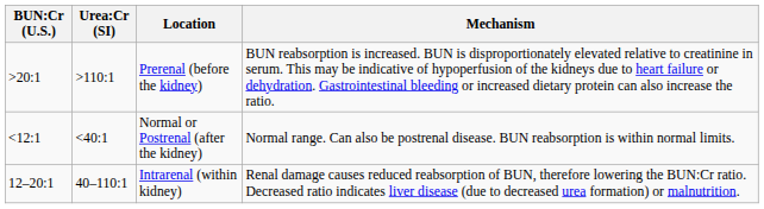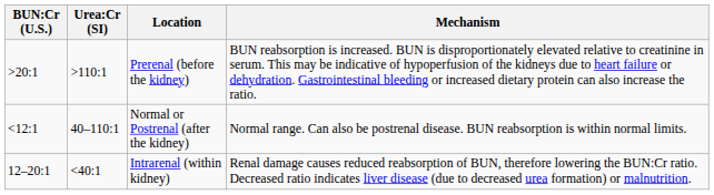 <table class="wikitable">
 <tr>
 <th>BUN:Cr (U.S.)</th>
 <th>Urea:Cr (SI)</th>
 <th>Location</th>
 <th>Mechanism</th>
 </tr>
 <tr>
 <td>>20:1</td>
 <td>>110:1</td>
 <td><a href='#'>Prerenal</a> (before the <a href='#'>kidney</a>)</td>
 <td>BUN reabsorption is increased. BUN is disproportionately elevated relative to creatinine in serum. This may be indicative of hypoperfusion of the kidneys due to <a href='#'>heart failure</a> or <a href='#'>dehydration</a>. <a href='#'>Gastrointestinal bleeding</a> or increased dietary protein can also increase the ratio.</td>
 </tr>
 <tr>
 <td><12:1</td>
-<td><40:1</td>
+<td>40–110:1</td>
 <td>Normal or <a href='#'>Postrenal</a> (after the kidney)</td>
 <td>Normal range. Can also be postrenal disease. BUN reabsorption is within normal limits.</td>
 </tr>
 <tr>
 <td>12–20:1</td>
-<td>40–110:1</td>
+<td><40:1</td>
 <td><a href='#'>Intrarenal</a> (within kidney)</td>
 <td>Renal damage causes reduced reabsorption of BUN, therefore lowering the BUN:Cr ratio. Decreased ratio indicates <a href='#'>liver disease</a> (due to decreased <a href='#'>urea</a> formation) or <a href='#'>malnutrition</a>.</td>
 </tr>
 </table>
